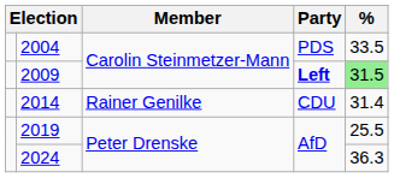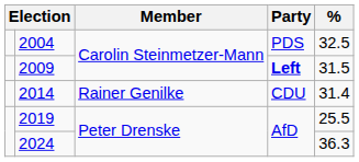 <table class=wikitable>
 <tr>
 <th colspan=2>Election</th>
 <th>Member</th>
 <th>Party</th>
 <th>%</th>
 </tr>
 <tr>
 <td bgcolor=></td>
 <td><a href='#'>2004</a></td>
 <td rowspan=2><a href='#'>Carolin Steinmetzer-Mann</a></td>
 <td><a href='#'>PDS</a></td>
-<td align=right>33.5</td>
+<td align=right>32.5</td>
 </tr>
 <tr>
 <td bgcolor=></td>
 <td><a href='#'>2009</a></td>
 <td><strong><a href='#'>Left</a></strong></td>
-<td align=right style="background: lightgreen;">31.5</td>
+<td align=right>31.5</td>
 </tr>
 <tr>
 <td bgcolor=></td>
 <td><a href='#'>2014</a></td>
 <td><a href='#'>Rainer Genilke</a></td>
 <td><a href='#'>CDU</a></td>
 <td align=right>31.4</td>
 </tr>
 <tr>
 <td rowspan=2 bgcolor=></td>
 <td><a href='#'>2019</a></td>
 <td rowspan=2><a href='#'>Peter Drenske</a></td>
 <td rowspan=2><a href='#'>AfD</a></td>
 <td align=right>25.5</td>
 </tr>
 <tr>
 <td><a href='#'>2024</a></td>
 <td align=right>36.3</td>
 </tr>
 </table>
